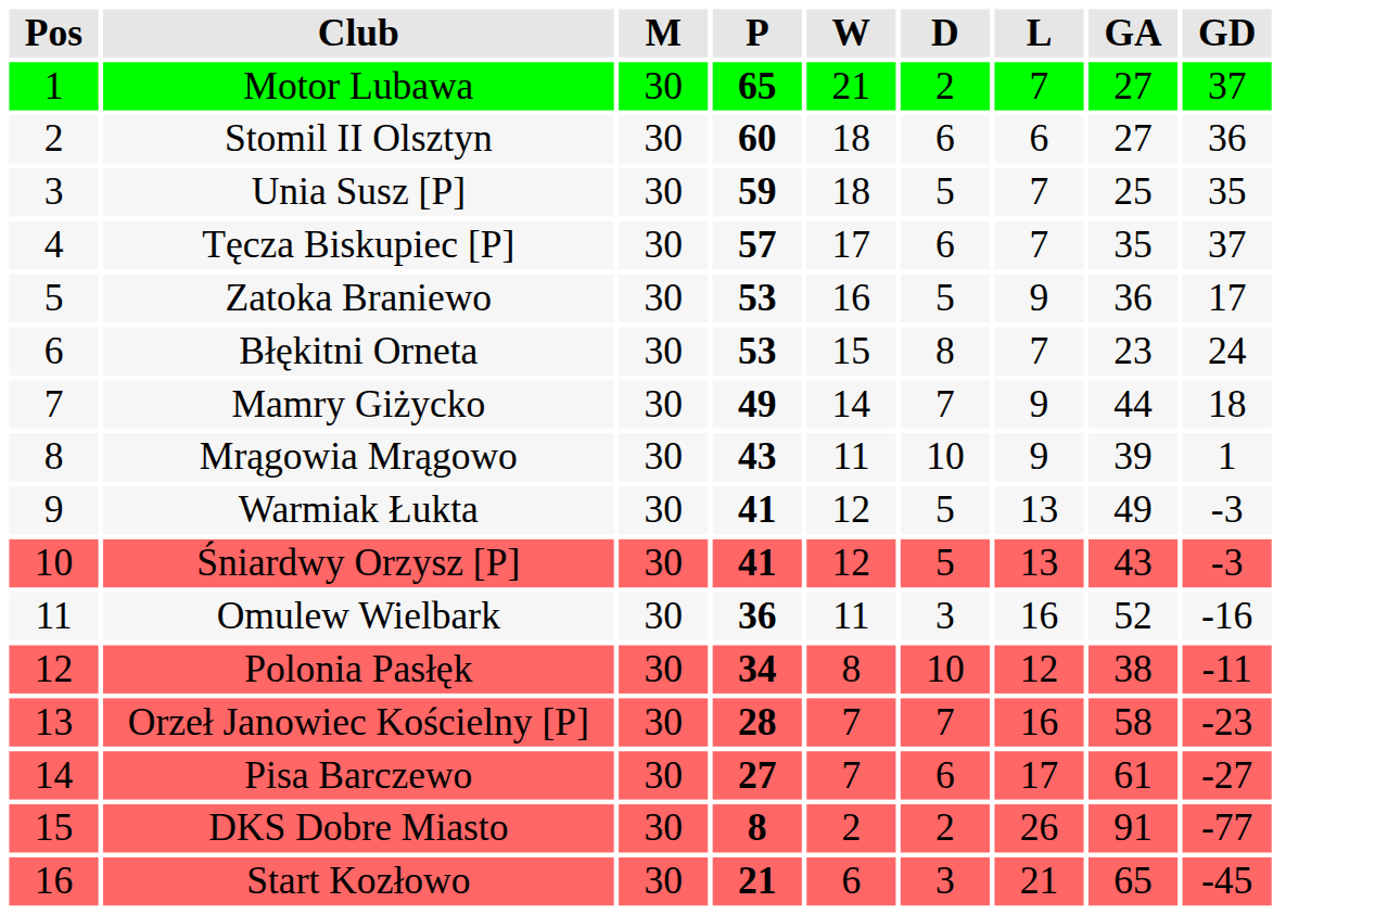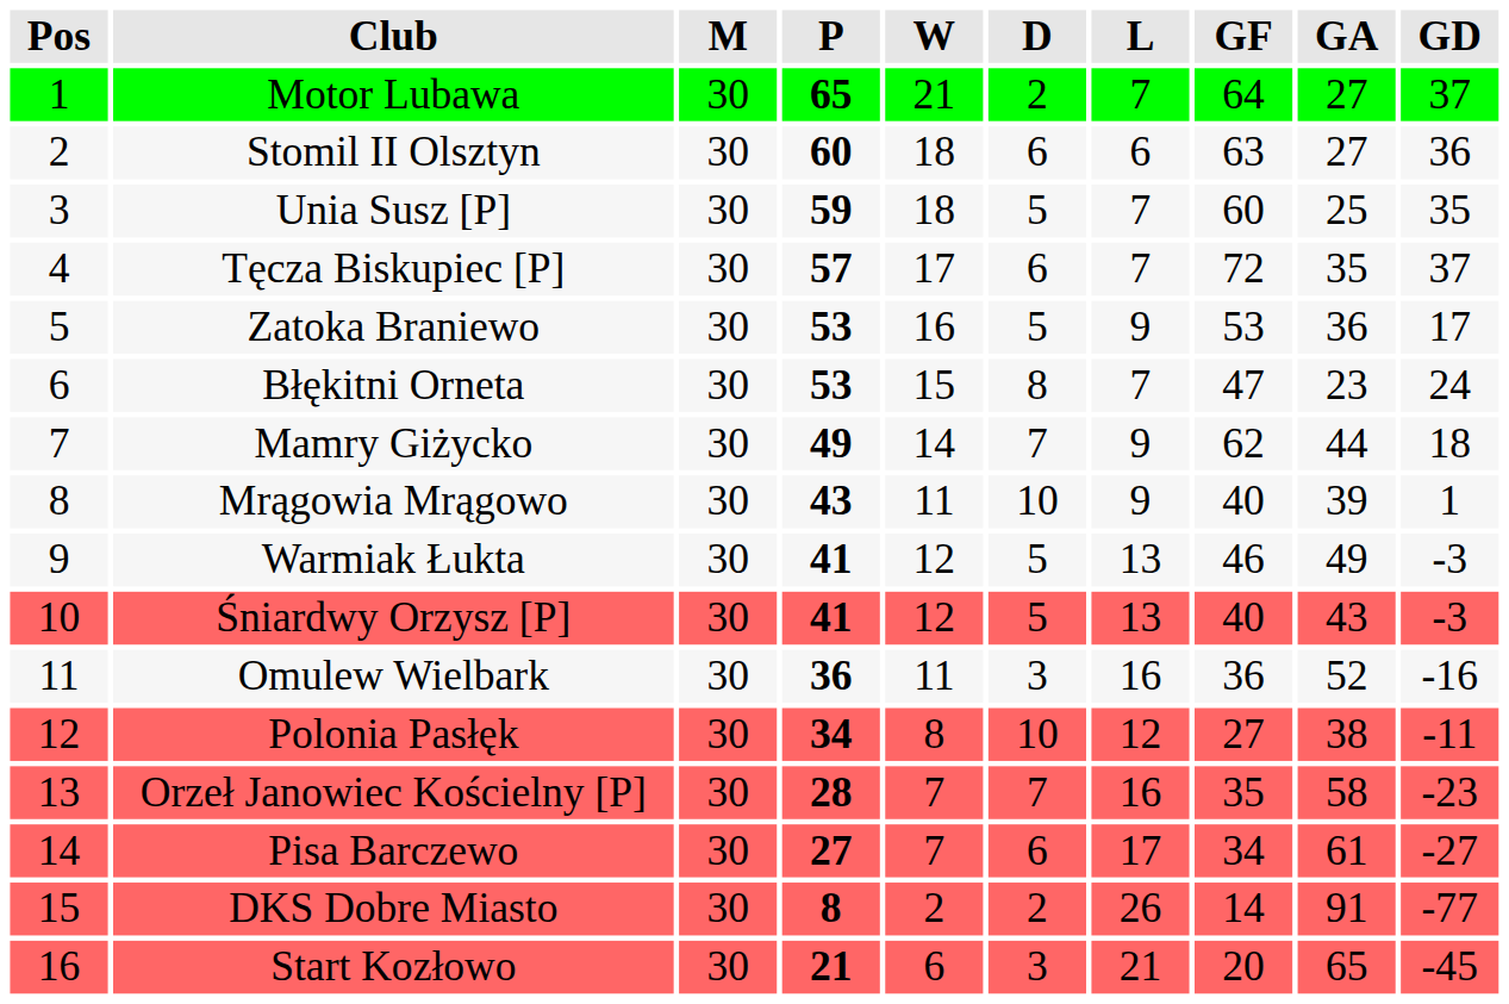 <table class="toccolours" style="margin: 0;background:#ffffff;">
 <tr bgcolor=#e6e6e6>
 <th width=35px>Pos</th>
 <th width=210px>Club</th>
 <th width=35px>M</th>
 <th width=35px>P</th>
 <th width=35px>W</th>
 <th width=35px>D</th>
 <th width=35px>L</th>
+<th width=35px>GF</th>
 <th width=35px>GA</th>
 <th width=35px>GD</th>
 </tr>
 <tr align=center bgcolor=00FF00>
 <td>1</td>
 <td>Motor Lubawa</td>
 <td>30</td>
 <td><strong>65</strong></td>
 <td>21</td>
 <td>2</td>
 <td>7</td>
+<td>64</td>
 <td>27</td>
 <td>37</td>
 </tr>
 <tr align=center bgcolor=#f6f6f6>
 <td>2</td>
 <td>Stomil II Olsztyn</td>
 <td>30</td>
 <td><strong>60</strong></td>
 <td>18</td>
 <td>6</td>
 <td>6</td>
+<td>63</td>
 <td>27</td>
 <td>36</td>
 </tr>
 <tr align=center bgcolor=#f6f6f6>
 <td>3</td>
 <td>Unia Susz [P]</td>
 <td>30</td>
 <td><strong>59</strong></td>
 <td>18</td>
 <td>5</td>
 <td>7</td>
+<td>60</td>
 <td>25</td>
 <td>35</td>
 </tr>
 <tr align=center bgcolor=#f6f6f6>
 <td>4</td>
 <td>Tęcza Biskupiec [P]</td>
 <td>30</td>
 <td><strong>57</strong></td>
 <td>17</td>
 <td>6</td>
 <td>7</td>
+<td>72</td>
 <td>35</td>
 <td>37</td>
 </tr>
 <tr align=center bgcolor=#f6f6f6>
 <td>5</td>
 <td>Zatoka Braniewo</td>
 <td>30</td>
 <td><strong>53</strong></td>
 <td>16</td>
 <td>5</td>
 <td>9</td>
+<td>53</td>
 <td>36</td>
 <td>17</td>
 </tr>
 <tr align=center bgcolor=#f6f6f6>
 <td>6</td>
 <td>Błękitni Orneta</td>
 <td>30</td>
 <td><strong>53</strong></td>
 <td>15</td>
 <td>8</td>
 <td>7</td>
+<td>47</td>
 <td>23</td>
 <td>24</td>
 </tr>
 <tr align=center bgcolor=#f6f6f6>
 <td>7</td>
 <td>Mamry Giżycko</td>
 <td>30</td>
 <td><strong>49</strong></td>
 <td>14</td>
 <td>7</td>
 <td>9</td>
+<td>62</td>
 <td>44</td>
 <td>18</td>
 </tr>
 <tr align=center bgcolor=#f6f6f6>
 <td>8</td>
 <td>Mrągowia Mrągowo</td>
 <td>30</td>
 <td><strong>43</strong></td>
 <td>11</td>
 <td>10</td>
 <td>9</td>
+<td>40</td>
 <td>39</td>
 <td>1</td>
 </tr>
 <tr align=center bgcolor=#f6f6f6>
 <td>9</td>
 <td>Warmiak Łukta</td>
 <td>30</td>
 <td><strong>41</strong></td>
 <td>12</td>
 <td>5</td>
 <td>13</td>
+<td>46</td>
 <td>49</td>
 <td>-3</td>
 </tr>
 <tr align=center bgcolor=#ff6666>
 <td>10</td>
 <td>Śniardwy Orzysz [P]</td>
 <td>30</td>
 <td><strong>41</strong></td>
 <td>12</td>
 <td>5</td>
 <td>13</td>
+<td>40</td>
 <td>43</td>
 <td>-3</td>
 </tr>
 <tr align=center bgcolor=#f6f6f6>
 <td>11</td>
 <td>Omulew Wielbark</td>
 <td>30</td>
 <td><strong>36</strong></td>
 <td>11</td>
 <td>3</td>
 <td>16</td>
+<td>36</td>
 <td>52</td>
 <td>-16</td>
 </tr>
 <tr align=center bgcolor=#ff6666>
 <td>12</td>
 <td>Polonia Pasłęk</td>
 <td>30</td>
 <td><strong>34</strong></td>
 <td>8</td>
 <td>10</td>
 <td>12</td>
+<td>27</td>
 <td>38</td>
 <td>-11</td>
 </tr>
 <tr align=center bgcolor=#ff6666>
 <td>13</td>
 <td>Orzeł Janowiec Kościelny [P]</td>
 <td>30</td>
 <td><strong>28</strong></td>
 <td>7</td>
 <td>7</td>
 <td>16</td>
+<td>35</td>
 <td>58</td>
 <td>-23</td>
 </tr>
 <tr align=center bgcolor=#ff6666>
 <td>14</td>
 <td>Pisa Barczewo</td>
 <td>30</td>
 <td><strong>27</strong></td>
 <td>7</td>
 <td>6</td>
 <td>17</td>
+<td>34</td>
 <td>61</td>
 <td>-27</td>
 </tr>
 <tr align=center bgcolor=#ff6666>
 <td>15</td>
 <td>DKS Dobre Miasto</td>
 <td>30</td>
 <td><strong>8</strong></td>
 <td>2</td>
 <td>2</td>
 <td>26</td>
+<td>14</td>
 <td>91</td>
 <td>-77</td>
 </tr>
 <tr align=center bgcolor=#ff6666>
 <td>16</td>
 <td>Start Kozłowo</td>
 <td>30</td>
 <td><strong>21</strong></td>
 <td>6</td>
 <td>3</td>
 <td>21</td>
+<td>20</td>
 <td>65</td>
 <td>-45</td>
 </tr>
 </table>
